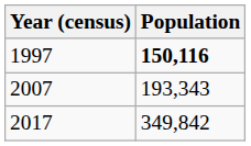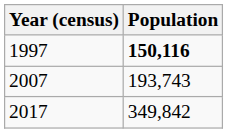 <table class="wikitable">
 <tr>
 <th>Year (census)</th>
 <th>Population</th>
 </tr>
 <tr>
 <td>1997</td>
 <td><strong>150,116</strong></td>
 </tr>
 <tr>
 <td>2007</td>
-<td>193,343</td>
+<td>193,743</td>
 </tr>
 <tr>
 <td>2017</td>
 <td>349,842</td>
 </tr>
 </table>
